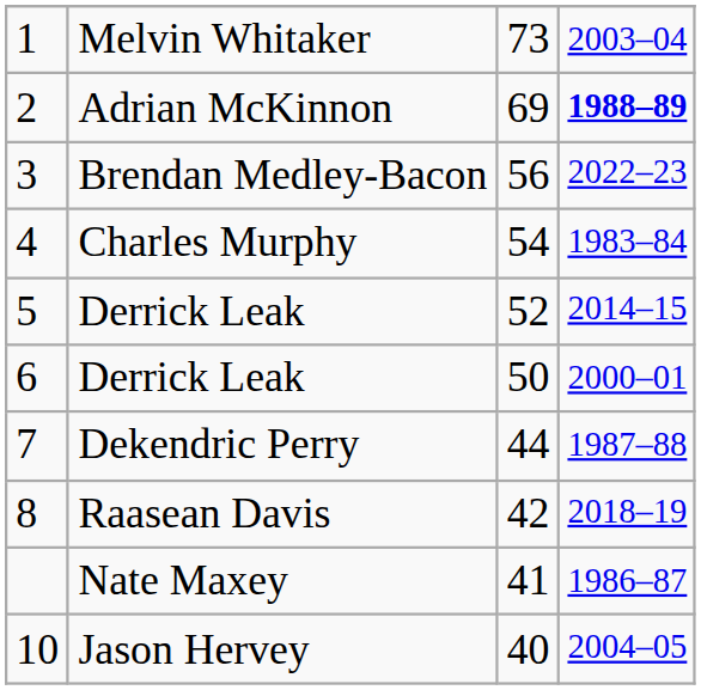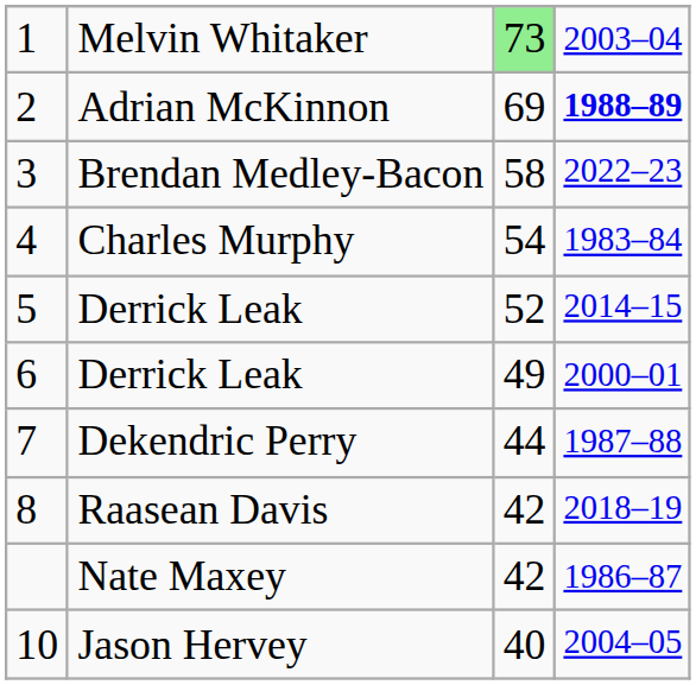 <table class="wikitable">
 <tr>
 </tr>
 <tr>
 <td>1</td>
 <td>Melvin Whitaker</td>
-<td>73</td>
+<td style="background: lightgreen;">73</td>
 <td style="font-size:80%;"><a href='#'>2003–04</a></td>
 </tr>
 <tr>
 <td>2</td>
 <td>Adrian McKinnon</td>
 <td>69</td>
 <td style="font-size:80%;"><strong><a href='#'>1988–89</a></strong></td>
 </tr>
 <tr>
 <td>3</td>
 <td>Brendan Medley-Bacon</td>
-<td>56</td>
+<td>58</td>
 <td style="font-size:80%;"><a href='#'>2022–23</a></td>
 </tr>
 <tr>
 <td>4</td>
 <td>Charles Murphy</td>
 <td>54</td>
 <td style="font-size:80%;"><a href='#'>1983–84</a></td>
 </tr>
 <tr>
 <td>5</td>
 <td>Derrick Leak</td>
 <td>52</td>
 <td style="font-size:80%;"><a href='#'>2014–15</a></td>
 </tr>
 <tr>
 <td>6</td>
 <td>Derrick Leak</td>
-<td>50</td>
+<td>49</td>
 <td style="font-size:80%;"><a href='#'>2000–01</a></td>
 </tr>
 <tr>
 <td>7</td>
 <td>Dekendric Perry</td>
 <td>44</td>
 <td style="font-size:80%;"><a href='#'>1987–88</a></td>
 </tr>
 <tr>
 <td>8</td>
 <td>Raasean Davis</td>
 <td>42</td>
 <td style="font-size:80%;"><a href='#'>2018–19</a></td>
 </tr>
 <tr>
 <td></td>
 <td>Nate Maxey</td>
-<td>41</td>
+<td>42</td>
 <td style="font-size:80%;"><a href='#'>1986–87</a></td>
 </tr>
 <tr>
 <td>10</td>
 <td>Jason Hervey</td>
 <td>40</td>
 <td style="font-size:80%;"><a href='#'>2004–05</a></td>
 </tr>
 </table>
